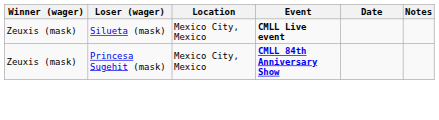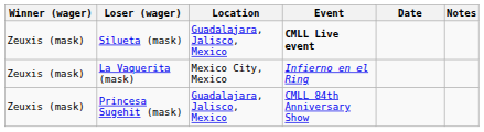 <table class="wikitable" width=100%>
 <tr>
 <th width=20%>Winner (wager)</th>
 <th width=20%>Loser (wager)</th>
 <th width=20%>Location</th>
 <th width=20%>Event</th>
 <th width=15%>Date</th>
 <th width=5%>Notes</th>
 </tr>
 <tr>
 <td>Zeuxis (mask)</td>
 <td><a href='#'>Silueta</a> (mask)</td>
-<td>Mexico City, Mexico</td>
+<td><a href='#'>Guadalajara</a>, <a href='#'>Jalisco</a>, <a href='#'>Mexico</a></td>
 <td><strong>CMLL Live event</strong></td>
 <td></td>
 <td></td>
 </tr>
 <tr>
 <td>Zeuxis (mask)</td>
+<td><a href='#'>La Vaquerita</a> (mask)</td>
+<td>Mexico City, Mexico</td>
+<td><em><a href='#'>Infierno en el Ring</a></em></td>
+<td></td>
+<td></td>
+</tr>
+<tr>
+<td>Zeuxis (mask)</td>
 <td><a href='#'>Princesa Sugehit</a> (mask)</td>
-<td>Mexico City, Mexico</td>
-<td><strong><a href='#'>CMLL 84th Anniversary Show</a></strong></td>
+<td><a href='#'>Guadalajara</a>, <a href='#'>Jalisco</a>, <a href='#'>Mexico</a></td>
+<td><a href='#'>CMLL 84th Anniversary Show</a></td>
 <td></td>
 <td></td>
 </tr>
 </table>
